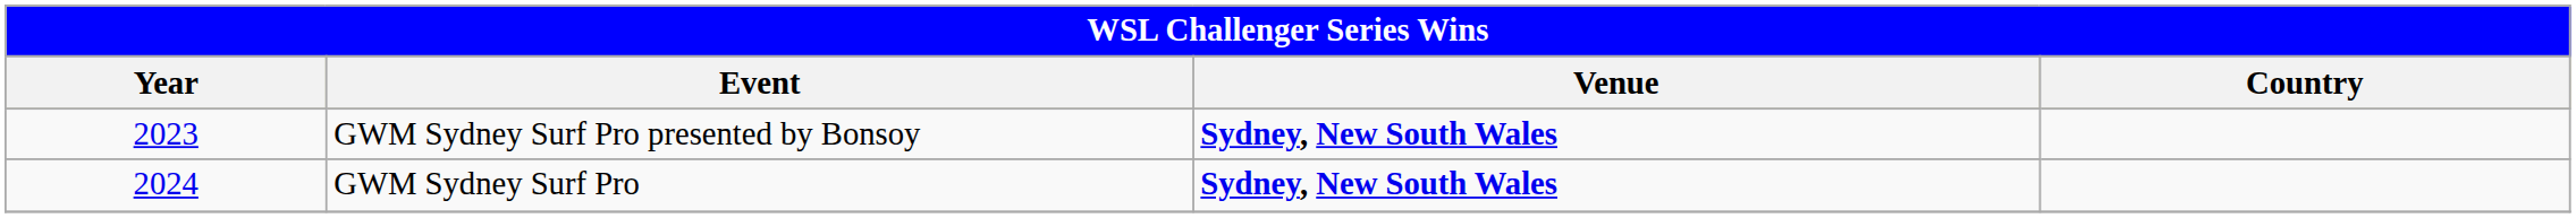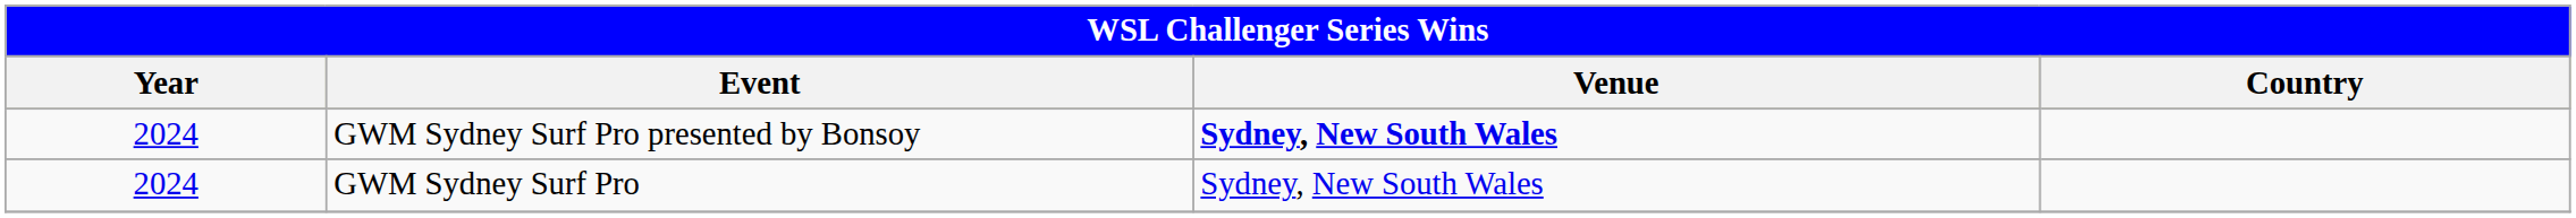 <table class="wikitable" style="width:100%;">
 <tr>
 <td colspan=4; style="background: blue; color: white" align="center"><strong>WSL Challenger Series Wins</strong></td>
 </tr>
 <tr bgcolor=#bdb76b>
 <th>Year</th>
 <th width=   33.8%>Event</th>
 <th width=     33%>Venue</th>
 <th>Country</th>
 </tr>
 <tr>
-<td style="text-align:center"><a href='#'>2023</a></td>
+<td style="text-align:center"><a href='#'>2024</a></td>
 <td>GWM Sydney Surf Pro presented by Bonsoy</td>
 <td><strong><a href='#'>Sydney</a>, <a href='#'>New South Wales</a></strong></td>
 <td></td>
 </tr>
 <tr>
 <td style="text-align:center"><a href='#'>2024</a></td>
 <td>GWM Sydney Surf Pro</td>
-<td><strong><a href='#'>Sydney</a>, <a href='#'>New South Wales</a></strong></td>
+<td><a href='#'>Sydney</a>, <a href='#'>New South Wales</a></td>
 <td></td>
 </tr>
 <tr>
 </tr>
 </table>
